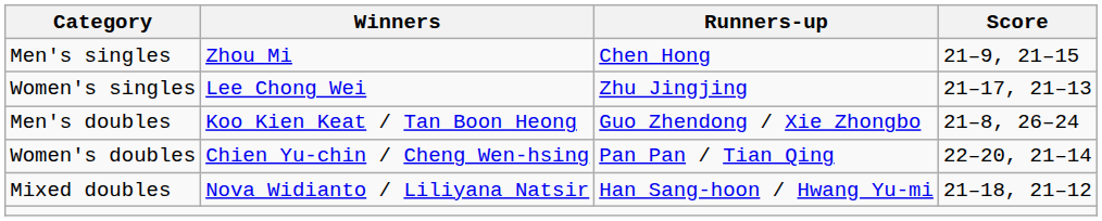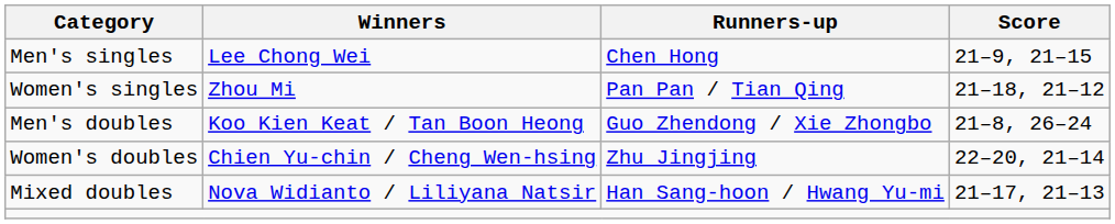 <table class=wikitable style="white-space:nowrap;">
 <tr>
 <th>Category</th>
 <th>Winners</th>
 <th>Runners-up</th>
 <th>Score</th>
 </tr>
 <tr>
 <td>Men's singles</td>
-<td> <a href='#'>Zhou Mi</a></td>
+<td> <a href='#'>Lee Chong Wei</a></td>
 <td> <a href='#'>Chen Hong</a></td>
 <td>21–9, 21–15</td>
 </tr>
 <tr>
 <td>Women's singles</td>
-<td> <a href='#'>Lee Chong Wei</a></td>
-<td> <a href='#'>Zhu Jingjing</a></td>
-<td>21–17, 21–13</td>
+<td> <a href='#'>Zhou Mi</a></td>
+<td> <a href='#'>Pan Pan</a> / <a href='#'>Tian Qing</a></td>
+<td>21–18, 21–12</td>
 </tr>
 <tr>
 <td>Men's doubles</td>
 <td> <a href='#'>Koo Kien Keat</a> / <a href='#'>Tan Boon Heong</a></td>
 <td> <a href='#'>Guo Zhendong</a> / <a href='#'>Xie Zhongbo</a></td>
 <td>21–8, 26–24</td>
 </tr>
 <tr>
 <td>Women's doubles</td>
 <td> <a href='#'>Chien Yu-chin</a> / <a href='#'>Cheng Wen-hsing</a></td>
-<td> <a href='#'>Pan Pan</a> / <a href='#'>Tian Qing</a></td>
+<td> <a href='#'>Zhu Jingjing</a></td>
 <td>22–20, 21–14</td>
 </tr>
 <tr>
 <td>Mixed doubles</td>
 <td> <a href='#'>Nova Widianto</a> / <a href='#'>Liliyana Natsir</a></td>
 <td> <a href='#'>Han Sang-hoon</a> / <a href='#'>Hwang Yu-mi</a></td>
-<td>21–18, 21–12</td>
+<td>21–17, 21–13</td>
 </tr>
 <tr>
 <td colspan=5 align=center></td>
 </tr>
 </table>
